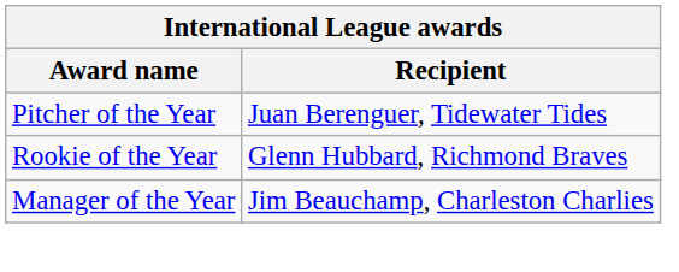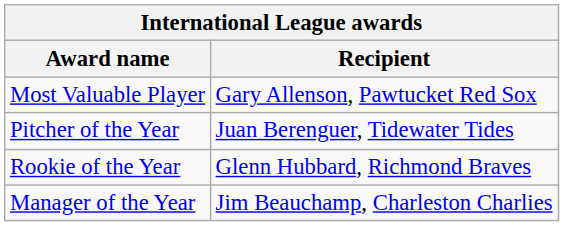 <table class="wikitable">
 <tr>
 <th colspan="2">International League awards</th>
 </tr>
 <tr>
 <th>Award name</th>
 <th>Recipient</th>
+</tr>
+<tr>
+<td><a href='#'>Most Valuable Player</a></td>
+<td><a href='#'>Gary Allenson</a>, <a href='#'>Pawtucket Red Sox</a></td>
 </tr>
 <tr>
 <td><a href='#'>Pitcher of the Year</a></td>
 <td><a href='#'>Juan Berenguer</a>, <a href='#'>Tidewater Tides</a></td>
 </tr>
 <tr>
 <td><a href='#'>Rookie of the Year</a></td>
 <td><a href='#'>Glenn Hubbard</a>, <a href='#'>Richmond Braves</a></td>
 </tr>
 <tr>
 <td><a href='#'>Manager of the Year</a></td>
 <td><a href='#'>Jim Beauchamp</a>, <a href='#'>Charleston Charlies</a></td>
 </tr>
 </table>
